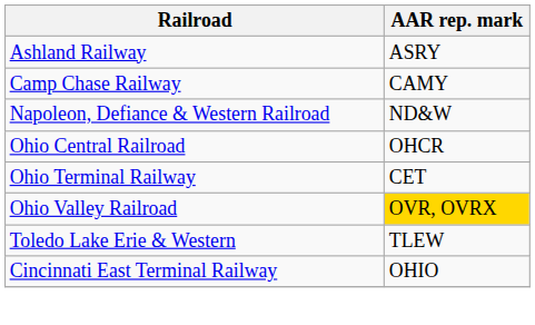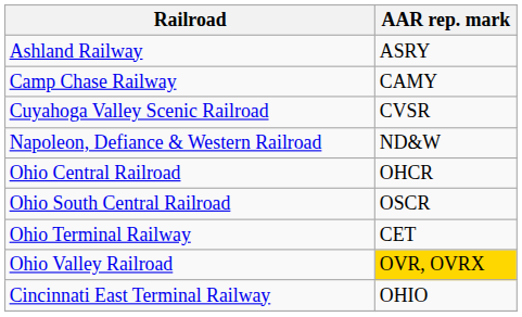 <table class="wikitable" border="1">
 <tr>
 <th width="300px">Railroad</th>
 <th width="110px">AAR rep. mark</th>
 </tr>
 <tr>
 <td width="300px"><a href='#'>Ashland Railway</a></td>
 <td width="110px">ASRY</td>
 </tr>
 <tr>
 <td width="300px"><a href='#'>Camp Chase Railway</a></td>
 <td width="110px">CAMY</td>
 </tr>
 <tr>
+<td width="300px"><a href='#'>Cuyahoga Valley Scenic Railroad</a></td>
+<td width="110px">CVSR</td>
+</tr>
+<tr>
 <td width="300px"><a href='#'>Napoleon, Defiance & Western Railroad</a></td>
 <td width="100px">ND&W</td>
 </tr>
 <tr>
 <td width="300px"><a href='#'>Ohio Central Railroad</a></td>
 <td width="110px">OHCR</td>
+</tr>
+<tr>
+<td width="300px"><a href='#'>Ohio South Central Railroad</a></td>
+<td width="110px">OSCR</td>
 </tr>
 <tr>
 <td width="300px"><a href='#'>Ohio Terminal Railway</a></td>
 <td width="110px">CET</td>
 </tr>
 <tr>
 <td width="300px"><a href='#'>Ohio Valley Railroad</a></td>
 <td width="110px" style="background: gold;">OVR, OVRX</td>
 </tr>
 <tr>
-<td width="300px"><a href='#'>Toledo Lake Erie & Western</a></td>
-<td width="110px">TLEW</td>
-</tr>
-<tr>
 <td width="300px"><a href='#'>Cincinnati East Terminal Railway</a></td>
 <td width="110px">OHIO</td>
 </tr>
 <tr>
 </tr>
 </table>
